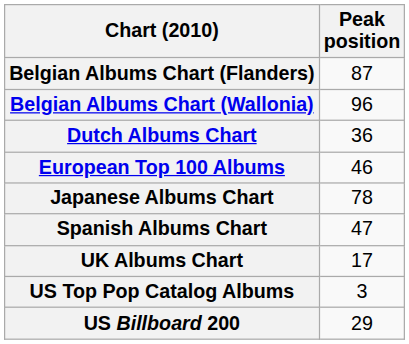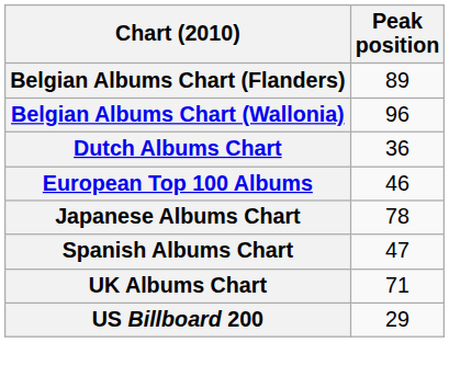 <table class="wikitable sortable plainrowheaders" style="text-align:center;">
 <tr>
 <th scope="col">Chart (2010)</th>
 <th scope="col">Peak<br>position</th>
 </tr>
 <tr>
 <th scope="row">Belgian Albums Chart (Flanders)</th>
-<td>87</td>
+<td>89</td>
 </tr>
 <tr>
 <th scope="row"><a href='#'>Belgian Albums Chart (Wallonia)</a></th>
 <td>96</td>
 </tr>
 <tr>
 <th scope="row"><a href='#'>Dutch Albums Chart</a></th>
 <td>36</td>
 </tr>
 <tr>
 <th scope="row"><a href='#'>European Top 100 Albums</a></th>
 <td>46</td>
 </tr>
 <tr>
 <th scope="row">Japanese Albums Chart</th>
 <td>78</td>
 </tr>
 <tr>
 <th scope="row">Spanish Albums Chart</th>
 <td>47</td>
 </tr>
 <tr>
 <th scope="row">UK Albums Chart</th>
-<td>17</td>
-</tr>
-<tr>
-<th scope="row">US Top Pop Catalog Albums</th>
-<td>3</td>
+<td>71</td>
 </tr>
 <tr>
 <th scope="row">US <em>Billboard</em> 200</th>
 <td>29</td>
 </tr>
 </table>
